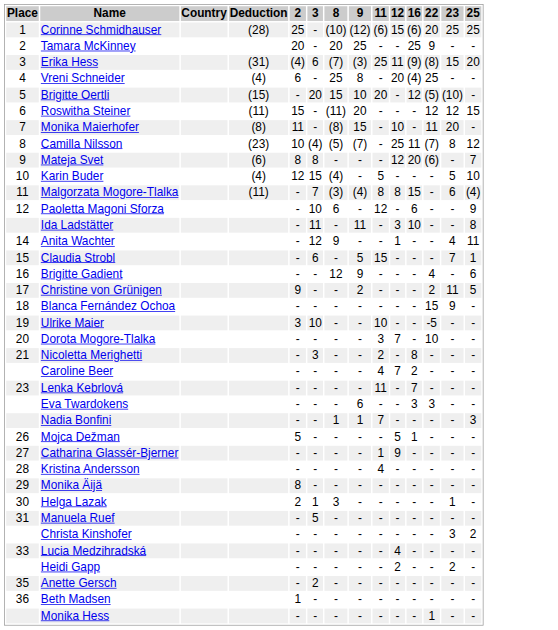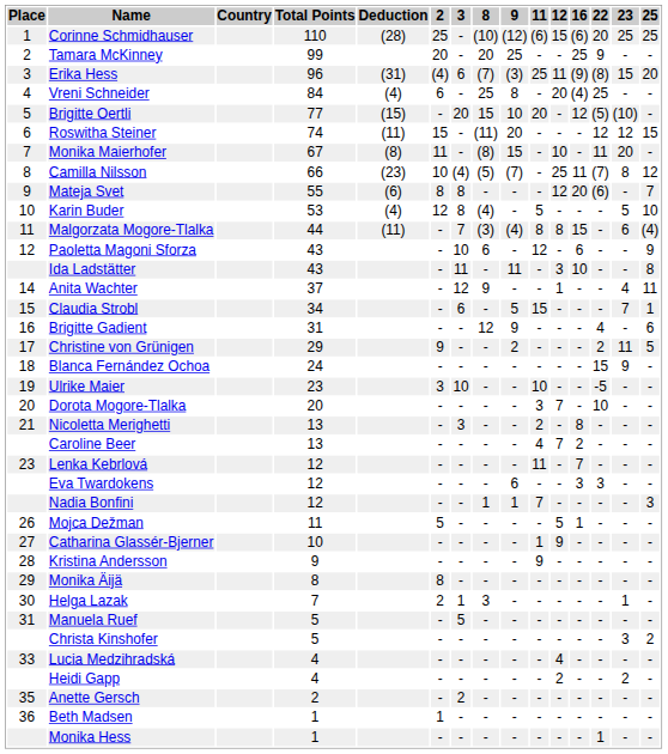 <table border="0" style="border: 1px solid #999; background-color:#FFFFFF; text-align:center">
 <tr align="center" bgcolor="#CCCCCC">
 <th>Place</th>
 <th>Name</th>
 <th>Country</th>
+<th>Total Points</th>
 <th>Deduction</th>
 <th>2</th>
 <th>3</th>
 <th>8</th>
 <th>9</th>
 <th>11</th>
 <th>12</th>
 <th>16</th>
 <th>22</th>
 <th>23</th>
 <th>25</th>
 </tr>
 <tr bgcolor="#EFEFEF">
 <td>1</td>
 <td align="left"><a href='#'>Corinne Schmidhauser</a></td>
 <td align="left"></td>
+<td>110</td>
 <td>(28)</td>
 <td>25</td>
 <td>-</td>
 <td>(10)</td>
 <td>(12)</td>
 <td>(6)</td>
 <td>15</td>
 <td>(6)</td>
 <td>20</td>
 <td>25</td>
 <td>25</td>
 </tr>
 <tr>
 <td>2</td>
 <td align="left"><a href='#'>Tamara McKinney</a></td>
 <td align="left"></td>
+<td>99</td>
 <td></td>
 <td>20</td>
 <td>-</td>
 <td>20</td>
 <td>25</td>
 <td>-</td>
 <td>-</td>
 <td>25</td>
 <td>9</td>
 <td>-</td>
 <td>-</td>
 </tr>
 <tr bgcolor="#EFEFEF">
 <td>3</td>
 <td align="left"><a href='#'>Erika Hess</a></td>
 <td align="left"></td>
+<td>96</td>
 <td>(31)</td>
 <td>(4)</td>
 <td>6</td>
 <td>(7)</td>
 <td>(3)</td>
 <td>25</td>
 <td>11</td>
 <td>(9)</td>
 <td>(8)</td>
 <td>15</td>
 <td>20</td>
 </tr>
 <tr>
 <td>4</td>
 <td align="left"><a href='#'>Vreni Schneider</a></td>
 <td align="left"></td>
+<td>84</td>
 <td>(4)</td>
 <td>6</td>
 <td>-</td>
 <td>25</td>
 <td>8</td>
 <td>-</td>
 <td>20</td>
 <td>(4)</td>
 <td>25</td>
 <td>-</td>
 <td>-</td>
 </tr>
 <tr bgcolor="#EFEFEF">
 <td>5</td>
 <td align="left"><a href='#'>Brigitte Oertli</a></td>
 <td align="left"></td>
+<td>77</td>
 <td>(15)</td>
 <td>-</td>
 <td>20</td>
 <td>15</td>
 <td>10</td>
 <td>20</td>
 <td>-</td>
 <td>12</td>
 <td>(5)</td>
 <td>(10)</td>
 <td>-</td>
 </tr>
 <tr>
 <td>6</td>
 <td align="left"><a href='#'>Roswitha Steiner</a></td>
 <td align="left"></td>
+<td>74</td>
 <td>(11)</td>
 <td>15</td>
 <td>-</td>
 <td>(11)</td>
 <td>20</td>
 <td>-</td>
 <td>-</td>
 <td>-</td>
 <td>12</td>
 <td>12</td>
 <td>15</td>
 </tr>
 <tr bgcolor="#EFEFEF">
 <td>7</td>
 <td align="left"><a href='#'>Monika Maierhofer</a></td>
 <td align="left"></td>
+<td>67</td>
 <td>(8)</td>
 <td>11</td>
 <td>-</td>
 <td>(8)</td>
 <td>15</td>
 <td>-</td>
 <td>10</td>
 <td>-</td>
 <td>11</td>
 <td>20</td>
 <td>-</td>
 </tr>
 <tr>
 <td>8</td>
 <td align="left"><a href='#'>Camilla Nilsson</a></td>
 <td align="left"></td>
+<td>66</td>
 <td>(23)</td>
 <td>10</td>
 <td>(4)</td>
 <td>(5)</td>
 <td>(7)</td>
 <td>-</td>
 <td>25</td>
 <td>11</td>
 <td>(7)</td>
 <td>8</td>
 <td>12</td>
 </tr>
 <tr bgcolor="#EFEFEF">
 <td>9</td>
 <td align="left"><a href='#'>Mateja Svet</a></td>
 <td align="left"></td>
+<td>55</td>
 <td>(6)</td>
 <td>8</td>
 <td>8</td>
 <td>-</td>
 <td>-</td>
 <td>-</td>
 <td>12</td>
 <td>20</td>
 <td>(6)</td>
 <td>-</td>
 <td>7</td>
 </tr>
 <tr>
 <td>10</td>
 <td align="left"><a href='#'>Karin Buder</a></td>
 <td align="left"></td>
+<td>53</td>
 <td>(4)</td>
 <td>12</td>
-<td>15</td>
+<td>8</td>
 <td>(4)</td>
 <td>-</td>
 <td>5</td>
 <td>-</td>
 <td>-</td>
 <td>-</td>
 <td>5</td>
 <td>10</td>
 </tr>
 <tr bgcolor="#EFEFEF">
 <td>11</td>
 <td align="left"><a href='#'>Malgorzata Mogore-Tlalka</a></td>
 <td align="left"></td>
+<td>44</td>
 <td>(11)</td>
 <td>-</td>
 <td>7</td>
 <td>(3)</td>
 <td>(4)</td>
 <td>8</td>
 <td>8</td>
 <td>15</td>
 <td>-</td>
 <td>6</td>
 <td>(4)</td>
 </tr>
 <tr>
 <td>12</td>
 <td align="left"><a href='#'>Paoletta Magoni Sforza</a></td>
 <td align="left"></td>
+<td>43</td>
 <td></td>
 <td>-</td>
 <td>10</td>
 <td>6</td>
 <td>-</td>
 <td>12</td>
 <td>-</td>
 <td>6</td>
 <td>-</td>
 <td>-</td>
 <td>9</td>
 </tr>
 <tr bgcolor="#EFEFEF">
 <td></td>
 <td align="left"><a href='#'>Ida Ladstätter</a></td>
 <td align="left"></td>
+<td>43</td>
 <td></td>
 <td>-</td>
 <td>11</td>
 <td>-</td>
 <td>11</td>
 <td>-</td>
 <td>3</td>
 <td>10</td>
 <td>-</td>
 <td>-</td>
 <td>8</td>
 </tr>
 <tr>
 <td>14</td>
 <td align="left"><a href='#'>Anita Wachter</a></td>
 <td align="left"></td>
+<td>37</td>
 <td></td>
 <td>-</td>
 <td>12</td>
 <td>9</td>
 <td>-</td>
 <td>-</td>
 <td>1</td>
 <td>-</td>
 <td>-</td>
 <td>4</td>
 <td>11</td>
 </tr>
 <tr bgcolor="#EFEFEF">
 <td>15</td>
 <td align="left"><a href='#'>Claudia Strobl</a></td>
 <td align="left"></td>
+<td>34</td>
 <td></td>
 <td>-</td>
 <td>6</td>
 <td>-</td>
 <td>5</td>
 <td>15</td>
 <td>-</td>
 <td>-</td>
 <td>-</td>
 <td>7</td>
 <td>1</td>
 </tr>
 <tr>
 <td>16</td>
 <td align="left"><a href='#'>Brigitte Gadient</a></td>
 <td align="left"></td>
+<td>31</td>
 <td></td>
 <td>-</td>
 <td>-</td>
 <td>12</td>
 <td>9</td>
 <td>-</td>
 <td>-</td>
 <td>-</td>
 <td>4</td>
 <td>-</td>
 <td>6</td>
 </tr>
 <tr bgcolor="#EFEFEF">
 <td>17</td>
 <td align="left"><a href='#'>Christine von Grünigen</a></td>
 <td align="left"></td>
+<td>29</td>
 <td></td>
 <td>9</td>
 <td>-</td>
 <td>-</td>
 <td>2</td>
 <td>-</td>
 <td>-</td>
 <td>-</td>
 <td>2</td>
 <td>11</td>
 <td>5</td>
 </tr>
 <tr>
 <td>18</td>
 <td align="left"><a href='#'>Blanca Fernández Ochoa</a></td>
 <td align="left"></td>
+<td>24</td>
 <td></td>
 <td>-</td>
 <td>-</td>
 <td>-</td>
 <td>-</td>
 <td>-</td>
 <td>-</td>
 <td>-</td>
 <td>15</td>
 <td>9</td>
 <td>-</td>
 </tr>
 <tr bgcolor="#EFEFEF">
 <td>19</td>
 <td align="left"><a href='#'>Ulrike Maier</a></td>
 <td align="left"></td>
+<td>23</td>
 <td></td>
 <td>3</td>
 <td>10</td>
 <td>-</td>
 <td>-</td>
 <td>10</td>
 <td>-</td>
 <td>-</td>
 <td>-5</td>
 <td>-</td>
 <td>-</td>
 </tr>
 <tr>
 <td>20</td>
 <td align="left"><a href='#'>Dorota Mogore-Tlalka</a></td>
 <td align="left"></td>
+<td>20</td>
 <td></td>
 <td>-</td>
 <td>-</td>
 <td>-</td>
 <td>-</td>
 <td>3</td>
 <td>7</td>
 <td>-</td>
 <td>10</td>
 <td>-</td>
 <td>-</td>
 </tr>
 <tr bgcolor="#EFEFEF">
 <td>21</td>
 <td align="left"><a href='#'>Nicoletta Merighetti</a></td>
 <td align="left"></td>
+<td>13</td>
 <td></td>
 <td>-</td>
 <td>3</td>
 <td>-</td>
 <td>-</td>
 <td>2</td>
 <td>-</td>
 <td>8</td>
 <td>-</td>
 <td>-</td>
 <td>-</td>
 </tr>
 <tr>
 <td></td>
 <td align="left"><a href='#'>Caroline Beer</a></td>
 <td align="left"></td>
+<td>13</td>
 <td></td>
 <td>-</td>
 <td>-</td>
 <td>-</td>
 <td>-</td>
 <td>4</td>
 <td>7</td>
 <td>2</td>
 <td>-</td>
 <td>-</td>
 <td>-</td>
 </tr>
 <tr bgcolor="#EFEFEF">
 <td>23</td>
 <td align="left"><a href='#'>Lenka Kebrlová</a></td>
 <td align="left"></td>
+<td>12</td>
 <td></td>
 <td>-</td>
 <td>-</td>
 <td>-</td>
 <td>-</td>
 <td>11</td>
 <td>-</td>
 <td>7</td>
 <td>-</td>
 <td>-</td>
 <td>-</td>
 </tr>
 <tr>
 <td></td>
 <td align="left"><a href='#'>Eva Twardokens</a></td>
 <td align="left"></td>
+<td>12</td>
 <td></td>
 <td>-</td>
 <td>-</td>
 <td>-</td>
 <td>6</td>
 <td>-</td>
 <td>-</td>
 <td>3</td>
 <td>3</td>
 <td>-</td>
 <td>-</td>
 </tr>
 <tr bgcolor="#EFEFEF">
 <td></td>
 <td align="left"><a href='#'>Nadia Bonfini</a></td>
 <td align="left"></td>
+<td>12</td>
 <td></td>
 <td>-</td>
 <td>-</td>
 <td>1</td>
 <td>1</td>
 <td>7</td>
 <td>-</td>
 <td>-</td>
 <td>-</td>
 <td>-</td>
 <td>3</td>
 </tr>
 <tr>
 <td>26</td>
 <td align="left"><a href='#'>Mojca Dežman</a></td>
 <td align="left"></td>
+<td>11</td>
 <td></td>
 <td>5</td>
 <td>-</td>
 <td>-</td>
 <td>-</td>
 <td>-</td>
 <td>5</td>
 <td>1</td>
 <td>-</td>
 <td>-</td>
 <td>-</td>
 </tr>
 <tr bgcolor="#EFEFEF">
 <td>27</td>
 <td align="left"><a href='#'>Catharina Glassér-Bjerner</a></td>
 <td align="left"></td>
+<td>10</td>
 <td></td>
 <td>-</td>
 <td>-</td>
 <td>-</td>
 <td>-</td>
 <td>1</td>
 <td>9</td>
 <td>-</td>
 <td>-</td>
 <td>-</td>
 <td>-</td>
 </tr>
 <tr>
 <td>28</td>
 <td align="left"><a href='#'>Kristina Andersson</a></td>
 <td align="left"></td>
+<td>9</td>
 <td></td>
 <td>-</td>
 <td>-</td>
 <td>-</td>
 <td>-</td>
-<td>4</td>
+<td>9</td>
 <td>-</td>
 <td>-</td>
 <td>-</td>
 <td>-</td>
 <td>-</td>
 </tr>
 <tr bgcolor="#EFEFEF">
 <td>29</td>
 <td align="left"><a href='#'>Monika Äijä</a></td>
 <td align="left"></td>
+<td>8</td>
 <td></td>
 <td>8</td>
 <td>-</td>
 <td>-</td>
 <td>-</td>
 <td>-</td>
 <td>-</td>
 <td>-</td>
 <td>-</td>
 <td>-</td>
 <td>-</td>
 </tr>
 <tr>
 <td>30</td>
 <td align="left"><a href='#'>Helga Lazak</a></td>
 <td align="left"></td>
+<td>7</td>
 <td></td>
 <td>2</td>
 <td>1</td>
 <td>3</td>
 <td>-</td>
 <td>-</td>
 <td>-</td>
 <td>-</td>
 <td>-</td>
 <td>1</td>
 <td>-</td>
 </tr>
 <tr bgcolor="#EFEFEF">
 <td>31</td>
 <td align="left"><a href='#'>Manuela Ruef</a></td>
 <td align="left"></td>
+<td>5</td>
 <td></td>
 <td>-</td>
 <td>5</td>
 <td>-</td>
 <td>-</td>
 <td>-</td>
 <td>-</td>
 <td>-</td>
 <td>-</td>
 <td>-</td>
 <td>-</td>
 </tr>
 <tr>
 <td></td>
 <td align="left"><a href='#'>Christa Kinshofer</a></td>
 <td align="left"></td>
+<td>5</td>
 <td></td>
 <td>-</td>
 <td>-</td>
 <td>-</td>
 <td>-</td>
 <td>-</td>
 <td>-</td>
 <td>-</td>
 <td>-</td>
 <td>3</td>
 <td>2</td>
 </tr>
 <tr bgcolor="#EFEFEF">
 <td>33</td>
 <td align="left"><a href='#'>Lucia Medzihradská</a></td>
 <td align="left"></td>
+<td>4</td>
 <td></td>
 <td>-</td>
 <td>-</td>
 <td>-</td>
 <td>-</td>
 <td>-</td>
 <td>4</td>
 <td>-</td>
 <td>-</td>
 <td>-</td>
 <td>-</td>
 </tr>
 <tr>
 <td></td>
 <td align="left"><a href='#'>Heidi Gapp</a></td>
 <td align="left"></td>
+<td>4</td>
 <td></td>
 <td>-</td>
 <td>-</td>
 <td>-</td>
 <td>-</td>
 <td>-</td>
 <td>2</td>
 <td>-</td>
 <td>-</td>
 <td>2</td>
 <td>-</td>
 </tr>
 <tr bgcolor="#EFEFEF">
 <td>35</td>
 <td align="left"><a href='#'>Anette Gersch</a></td>
 <td align="left"></td>
+<td>2</td>
 <td></td>
 <td>-</td>
 <td>2</td>
 <td>-</td>
 <td>-</td>
 <td>-</td>
 <td>-</td>
 <td>-</td>
 <td>-</td>
 <td>-</td>
 <td>-</td>
 </tr>
 <tr>
 <td>36</td>
 <td align="left"><a href='#'>Beth Madsen</a></td>
 <td align="left"></td>
+<td>1</td>
 <td></td>
 <td>1</td>
 <td>-</td>
 <td>-</td>
 <td>-</td>
 <td>-</td>
 <td>-</td>
 <td>-</td>
 <td>-</td>
 <td>-</td>
 <td>-</td>
 </tr>
 <tr bgcolor="#EFEFEF">
 <td></td>
 <td align="left"><a href='#'>Monika Hess</a></td>
 <td align="left"></td>
+<td>1</td>
 <td></td>
 <td>-</td>
 <td>-</td>
 <td>-</td>
 <td>-</td>
 <td>-</td>
 <td>-</td>
 <td>-</td>
 <td>1</td>
 <td>-</td>
 <td>-</td>
 </tr>
 </table>
